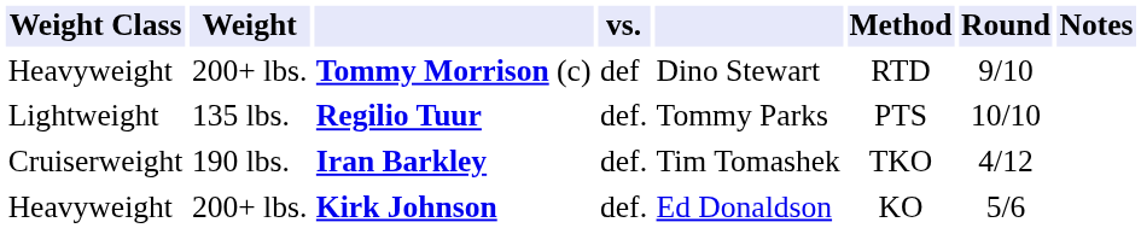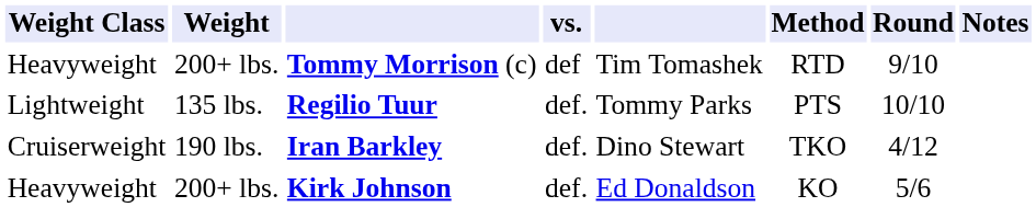 <table class="toccolours" style="font-size: 85%;">
 <tr>
 <th style="background:#e6e8fa; color:#000; text-align:center;">Weight Class</th>
 <th style="background:#e6e8fa; color:#000; text-align:center;">Weight</th>
 <th style="background:#e6e8fa; color:#000; text-align:center;"></th>
 <th style="background:#e6e8fa; color:#000; text-align:center;">vs.</th>
 <th style="background:#e6e8fa; color:#000; text-align:center;"></th>
 <th style="background:#e6e8fa; color:#000; text-align:center;">Method</th>
 <th style="background:#e6e8fa; color:#000; text-align:center;">Round</th>
 <th style="background:#e6e8fa; color:#000; text-align:center;">Notes</th>
 </tr>
 <tr>
 <td>Heavyweight</td>
 <td>200+ lbs.</td>
 <td><strong><a href='#'>Tommy Morrison</a></strong> (c)</td>
 <td>def</td>
-<td>Dino Stewart</td>
+<td>Tim Tomashek</td>
 <td align=center>RTD</td>
 <td align=center>9/10</td>
 <td></td>
 </tr>
 <tr>
 <td>Lightweight</td>
 <td>135 lbs.</td>
 <td><strong><a href='#'>Regilio Tuur</a></strong></td>
 <td>def.</td>
 <td>Tommy Parks</td>
 <td align=center>PTS</td>
 <td align=center>10/10</td>
 </tr>
 <tr>
 <td>Cruiserweight</td>
 <td>190 lbs.</td>
 <td><strong><a href='#'>Iran Barkley</a></strong></td>
 <td>def.</td>
-<td>Tim Tomashek</td>
+<td>Dino Stewart</td>
 <td align=center>TKO</td>
 <td align=center>4/12</td>
 </tr>
 <tr>
 <td>Heavyweight</td>
 <td>200+ lbs.</td>
 <td><strong><a href='#'>Kirk Johnson</a></strong></td>
 <td>def.</td>
 <td><a href='#'>Ed Donaldson</a></td>
 <td align=center>KO</td>
 <td align=center>5/6</td>
 </tr>
 </table>
